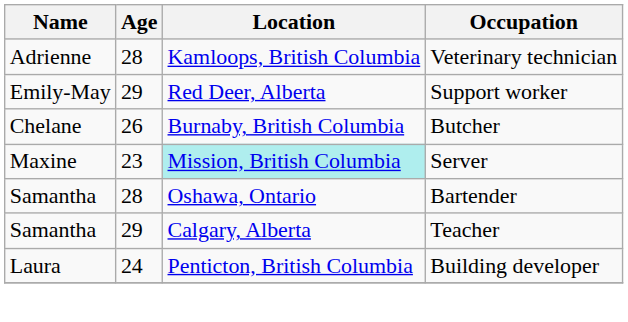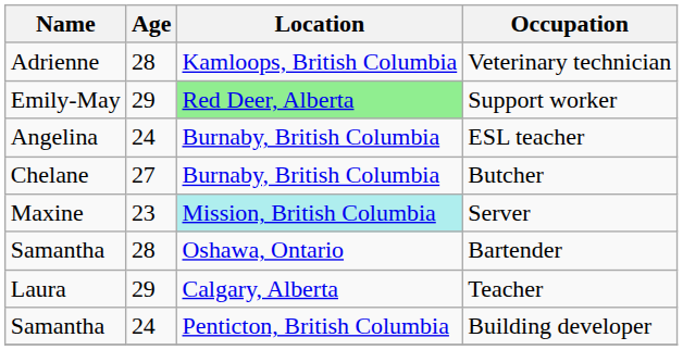 <table class="wikitable">
 <tr>
 <th>Name</th>
 <th>Age</th>
 <th>Location</th>
 <th>Occupation</th>
 </tr>
 <tr>
 <td>Adrienne</td>
 <td>28</td>
 <td><a href='#'>Kamloops, British Columbia</a></td>
 <td>Veterinary technician</td>
 </tr>
 <tr>
 <td>Emily-May</td>
 <td>29</td>
-<td><a href='#'>Red Deer, Alberta</a></td>
+<td style="background: lightgreen;"><a href='#'>Red Deer, Alberta</a></td>
 <td>Support worker</td>
 </tr>
 <tr>
+<td>Angelina</td>
+<td>24</td>
+<td><a href='#'>Burnaby, British Columbia</a></td>
+<td>ESL teacher</td>
+</tr>
+<tr>
 <td>Chelane</td>
-<td>26</td>
+<td>27</td>
 <td><a href='#'>Burnaby, British Columbia</a></td>
 <td>Butcher</td>
 </tr>
 <tr>
 <td>Maxine</td>
 <td>23</td>
 <td style="background: paleturquoise;"><a href='#'>Mission, British Columbia</a></td>
 <td>Server</td>
 </tr>
 <tr>
 <td>Samantha</td>
 <td>28</td>
 <td><a href='#'>Oshawa, Ontario</a></td>
 <td>Bartender</td>
 </tr>
 <tr>
-<td>Samantha</td>
+<td>Laura</td>
 <td>29</td>
 <td><a href='#'>Calgary, Alberta</a></td>
 <td>Teacher</td>
 </tr>
 <tr>
-<td>Laura</td>
+<td>Samantha</td>
 <td>24</td>
 <td><a href='#'>Penticton, British Columbia</a></td>
 <td>Building developer</td>
 </tr>
 <tr>
 </tr>
 </table>
